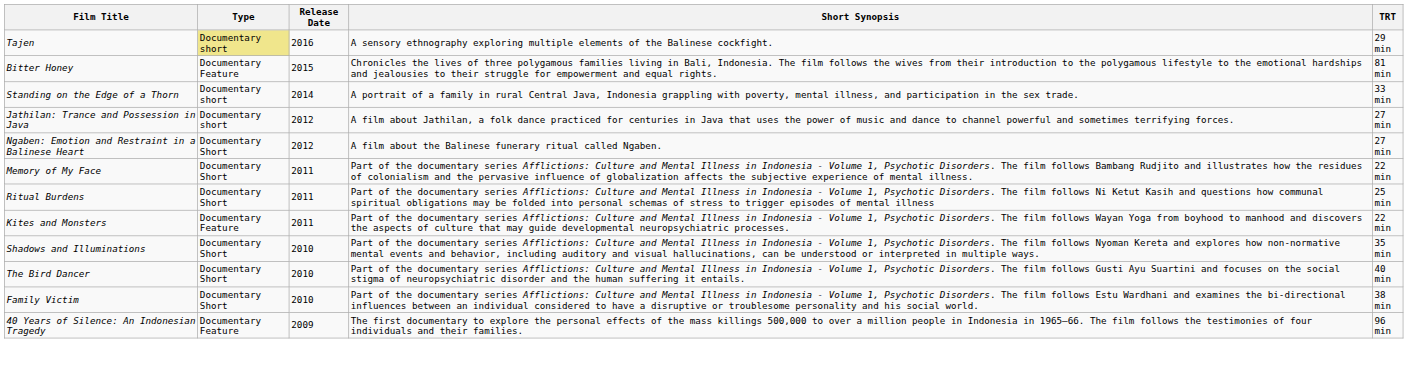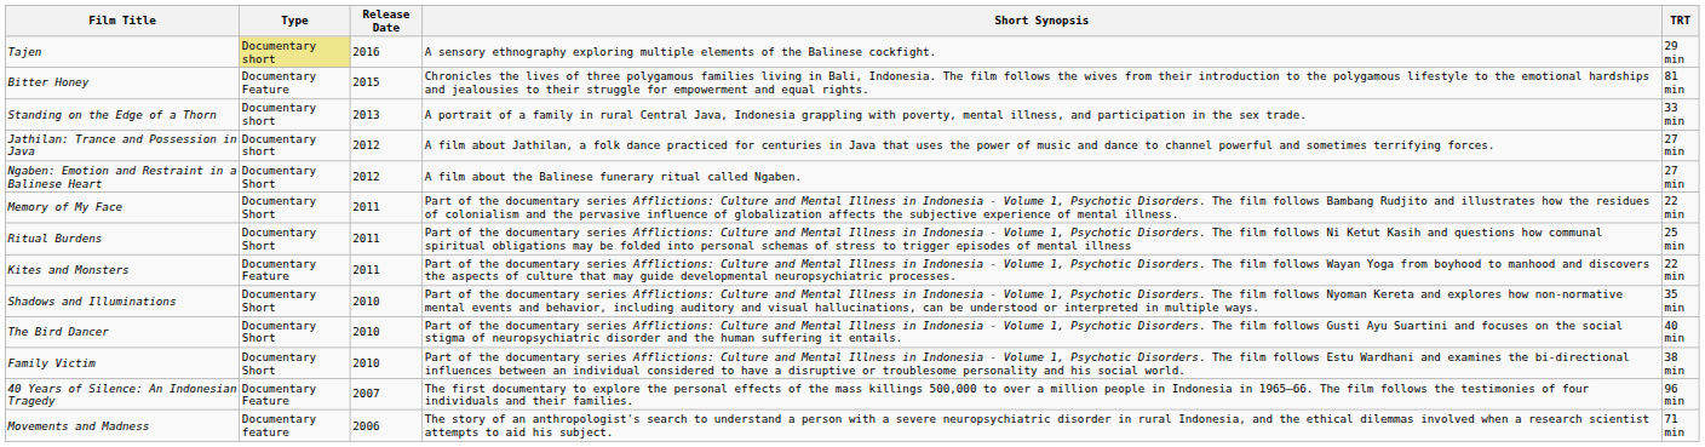 <table class="wikitable sortable">
 <tr>
 <th>Film Title</th>
 <th>Type</th>
 <th>Release Date</th>
 <th>Short Synopsis</th>
 <th>TRT</th>
 </tr>
 <tr>
 <td><em>Tajen</em></td>
 <td style="background: khaki;">Documentary short</td>
 <td>2016</td>
 <td>A sensory ethnography exploring multiple elements of the Balinese cockfight.</td>
 <td>29 min</td>
 </tr>
 <tr>
 <td><em>Bitter Honey</em></td>
 <td>Documentary Feature</td>
 <td>2015</td>
 <td>Chronicles the lives of three polygamous families living in Bali, Indonesia. The film follows the wives from their introduction to the polygamous lifestyle to the emotional hardships and jealousies to their struggle for empowerment and equal rights.</td>
 <td>81 min</td>
 </tr>
 <tr>
 <td><em>Standing on the Edge of a Thorn</em></td>
 <td>Documentary short</td>
-<td>2014</td>
+<td>2013</td>
 <td>A portrait of a family in rural Central Java,  Indonesia grappling with poverty, mental illness, and participation in the sex trade.</td>
 <td>33 min</td>
 </tr>
 <tr>
 <td><em>Jathilan: Trance and Possession in Java</em></td>
 <td>Documentary short</td>
 <td>2012</td>
 <td>A film about Jathilan, a folk dance practiced for centuries in Java that uses the power of music and dance to channel powerful and sometimes terrifying forces.</td>
 <td>27 min</td>
 </tr>
 <tr>
 <td><em>Ngaben: Emotion and Restraint in a Balinese Heart</em></td>
 <td>Documentary Short</td>
 <td>2012</td>
 <td>A film about the Balinese funerary ritual called Ngaben.</td>
 <td>27 min</td>
 </tr>
 <tr>
 <td><em>Memory of My Face</em></td>
 <td>Documentary Short</td>
 <td>2011</td>
 <td>Part of the documentary series <em>Afflictions: Culture and Mental Illness in Indonesia - Volume 1, Psychotic Disorders</em>. The film follows Bambang Rudjito and illustrates how the residues of colonialism and the pervasive influence of globalization affects the subjective experience of mental illness.</td>
 <td>22 min</td>
 </tr>
 <tr>
 <td><em>Ritual Burdens</em></td>
 <td>Documentary Short</td>
 <td>2011</td>
 <td>Part of the documentary series <em>Afflictions: Culture and Mental Illness in Indonesia - Volume 1, Psychotic Disorders</em>. The film follows Ni Ketut Kasih and questions how communal spiritual obligations may be folded into personal schemas of stress to trigger episodes of mental illness </td>
 <td>25 min</td>
 </tr>
 <tr>
 <td><em>Kites and Monsters</em></td>
 <td>Documentary Feature</td>
 <td>2011</td>
 <td>Part of the documentary series <em>Afflictions: Culture and Mental Illness in Indonesia - Volume 1, Psychotic Disorders</em>. The film follows Wayan Yoga from boyhood to manhood and discovers the aspects of culture that may guide developmental neuropsychiatric processes.</td>
 <td>22 min</td>
 </tr>
 <tr>
 <td><em>Shadows and Illuminations</em></td>
 <td>Documentary Short</td>
 <td>2010</td>
 <td>Part of the documentary series <em>Afflictions: Culture and Mental Illness in Indonesia - Volume 1, Psychotic Disorders</em>. The film follows Nyoman Kereta and explores how non-normative mental events and behavior, including auditory and visual hallucinations, can be understood or interpreted in multiple ways.</td>
 <td>35 min</td>
 </tr>
 <tr>
 <td><em>The Bird Dancer</em></td>
 <td>Documentary Short</td>
 <td>2010</td>
 <td>Part of the documentary series <em>Afflictions: Culture and Mental Illness in Indonesia - Volume 1, Psychotic Disorders</em>. The film follows Gusti Ayu Suartini and focuses on the social stigma of neuropsychiatric disorder and the human suffering it entails.</td>
 <td>40 min</td>
 </tr>
 <tr>
 <td><em>Family Victim</em></td>
 <td>Documentary Short</td>
 <td>2010</td>
 <td>Part of the documentary series <em>Afflictions: Culture and Mental Illness in Indonesia - Volume 1, Psychotic Disorders</em>. The film follows Estu Wardhani and examines the bi-directional influences between an individual considered to have a disruptive or troublesome personality and his social world.</td>
 <td>38 min</td>
 </tr>
 <tr>
 <td><em>40 Years of Silence: An Indonesian Tragedy</em></td>
 <td>Documentary Feature</td>
-<td>2009</td>
+<td>2007</td>
 <td>The first documentary to explore the personal effects of the mass killings 500,000 to over a million people in Indonesia in 1965–66. The film follows the testimonies of four individuals and their families.</td>
 <td>96 min</td>
 </tr>
+<tr>
+<td><em>Movements and Madness</em></td>
+<td>Documentary feature</td>
+<td>2006</td>
+<td>The story of an anthropologist's search to understand a person with a severe neuropsychiatric disorder in rural Indonesia, and the ethical dilemmas involved when a research scientist attempts to aid his subject.</td>
+<td>71 min</td>
+</tr>
 </table>
